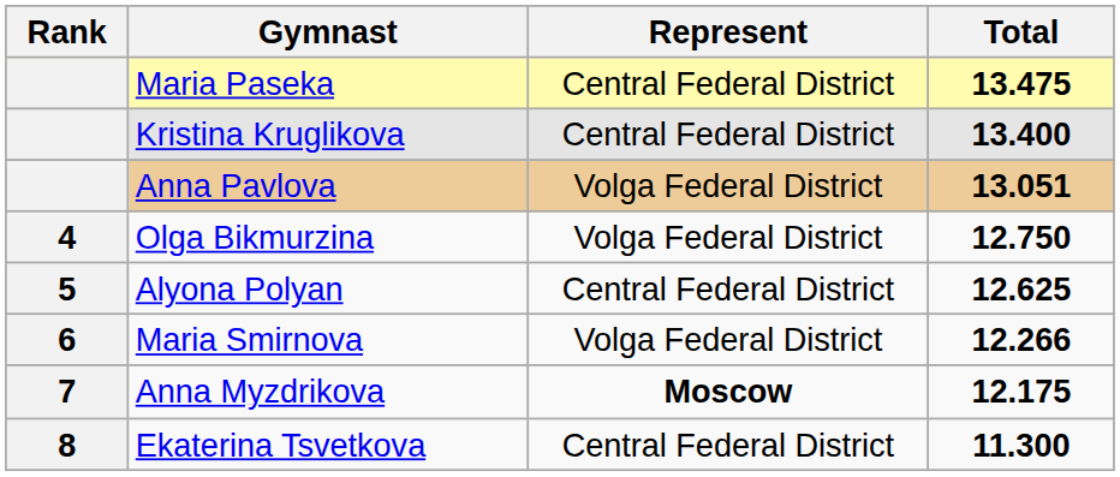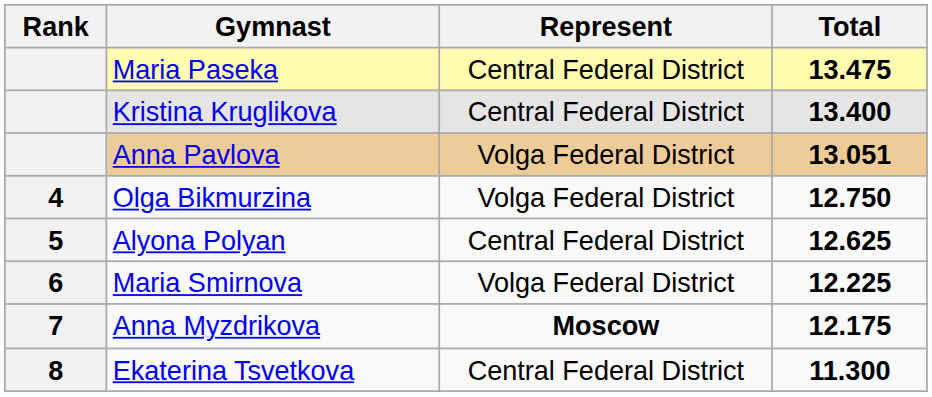 <table class="wikitable sortable" style="text-align:center; font-size:95%">
 <tr>
 <th scope="col" style="width:50px;">Rank</th>
 <th scope="col" style="width:180px;">Gymnast</th>
 <th scope="col" style="width:180px;">Represent</th>
 <th scope="col" style="width:80px;">Total</th>
 </tr>
 <tr style="background:#fffcaf;">
 <th scope=row style="text-align:center"></th>
 <td style="text-align:left;"><a href='#'>Maria Paseka</a></td>
 <td>Central Federal District</td>
 <td><strong>13.475</strong></td>
 </tr>
 <tr style="background:#e5e5e5;">
 <th scope=row style="text-align:center"></th>
 <td style="text-align:left;"><a href='#'>Kristina Kruglikova</a></td>
 <td>Central Federal District</td>
 <td><strong>13.400</strong></td>
 </tr>
 <tr style="background:#ec9;">
 <th scope=row style="text-align:center"></th>
 <td style="text-align:left;"><a href='#'>Anna Pavlova</a></td>
 <td>Volga Federal District</td>
 <td><strong>13.051</strong></td>
 </tr>
 <tr>
 <th scope=row style="text-align:center">4</th>
 <td style="text-align:left;"><a href='#'>Olga Bikmurzina</a></td>
 <td>Volga Federal District</td>
 <td><strong>12.750</strong></td>
 </tr>
 <tr>
 <th scope=row style="text-align:center">5</th>
 <td style="text-align:left;"><a href='#'>Alyona Polyan</a></td>
 <td>Central Federal District</td>
 <td><strong>12.625</strong></td>
 </tr>
 <tr>
 <th scope=row style="text-align:center">6</th>
 <td style="text-align:left;"><a href='#'>Maria Smirnova</a></td>
 <td>Volga Federal District</td>
-<td><strong>12.266</strong></td>
+<td><strong>12.225</strong></td>
 </tr>
 <tr>
 <th scope=row style="text-align:center">7</th>
 <td style="text-align:left;"><a href='#'>Anna Myzdrikova</a></td>
 <td><strong>Moscow</strong></td>
 <td><strong>12.175</strong></td>
 </tr>
 <tr>
 <th scope=row style="text-align:center">8</th>
 <td style="text-align:left;"><a href='#'>Ekaterina Tsvetkova</a></td>
 <td>Central Federal District</td>
 <td><strong>11.300</strong></td>
 </tr>
 </table>
